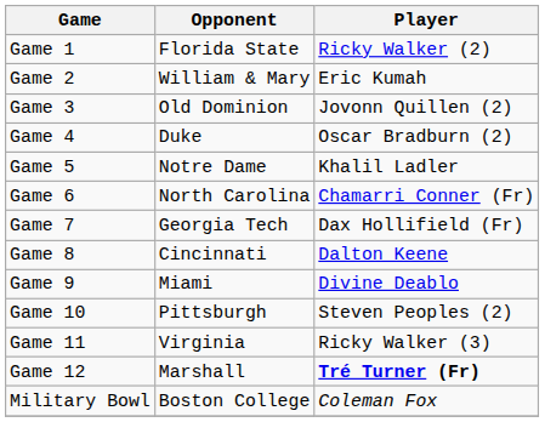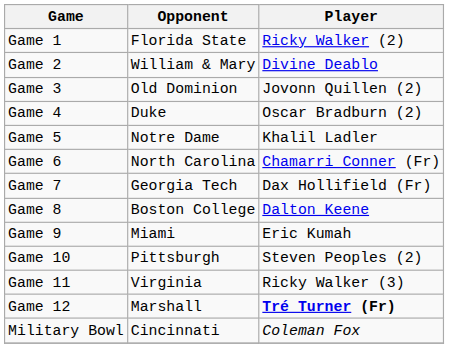 <table class="wikitable">
 <tr>
 <th>Game</th>
 <th>Opponent</th>
 <th>Player</th>
 </tr>
 <tr>
 <td>Game 1</td>
 <td>Florida State</td>
 <td><a href='#'>Ricky Walker</a> (2)</td>
 </tr>
 <tr>
 <td>Game 2</td>
 <td>William & Mary</td>
-<td>Eric Kumah</td>
+<td><a href='#'>Divine Deablo</a></td>
 </tr>
 <tr>
 <td>Game 3</td>
 <td>Old Dominion</td>
 <td>Jovonn Quillen (2)</td>
 </tr>
 <tr>
 <td>Game 4</td>
 <td>Duke</td>
 <td>Oscar Bradburn (2)</td>
 </tr>
 <tr>
 <td>Game 5</td>
 <td>Notre Dame</td>
 <td>Khalil Ladler</td>
 </tr>
 <tr>
 <td>Game 6</td>
 <td>North Carolina</td>
 <td><a href='#'>Chamarri Conner</a> (Fr)</td>
 </tr>
 <tr>
 <td>Game 7</td>
 <td>Georgia Tech</td>
 <td>Dax Hollifield (Fr)</td>
 </tr>
 <tr>
 <td>Game 8</td>
-<td>Cincinnati</td>
+<td>Boston College</td>
 <td><a href='#'>Dalton Keene</a></td>
 </tr>
 <tr>
 <td>Game 9</td>
 <td>Miami</td>
-<td><a href='#'>Divine Deablo</a></td>
+<td>Eric Kumah</td>
 </tr>
 <tr>
 <td>Game 10</td>
 <td>Pittsburgh</td>
 <td>Steven Peoples (2)</td>
 </tr>
 <tr>
 <td>Game 11</td>
 <td>Virginia</td>
 <td>Ricky Walker (3)</td>
 </tr>
 <tr>
 <td>Game 12</td>
 <td>Marshall</td>
 <td><strong><a href='#'>Tré Turner</a> (Fr)</strong></td>
 </tr>
 <tr>
 <td>Military Bowl</td>
-<td>Boston College</td>
+<td>Cincinnati</td>
 <td><dfn>Coleman Fox</dfn></td>
 </tr>
 <tr>
 </tr>
 </table>
